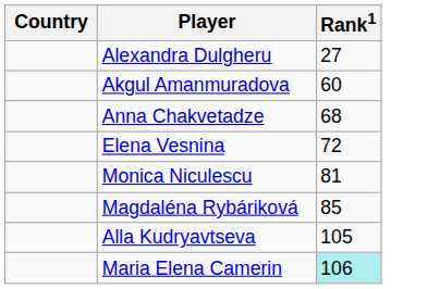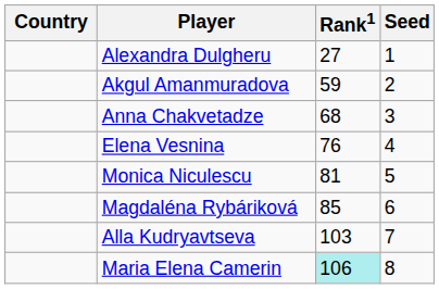 <table class="sortable wikitable">
 <tr>
 <th width="70">Country</th>
 <th width="175">Player</th>
 <th>Rank<sup>1</sup></th>
+<th>Seed</th>
 </tr>
 <tr>
 <td></td>
 <td><a href='#'>Alexandra Dulgheru</a></td>
 <td>27</td>
+<td>1</td>
 </tr>
 <tr>
 <td></td>
 <td><a href='#'>Akgul Amanmuradova</a></td>
-<td>60</td>
+<td>59</td>
+<td>2</td>
 </tr>
 <tr>
 <td></td>
 <td><a href='#'>Anna Chakvetadze</a></td>
 <td>68</td>
+<td>3</td>
 </tr>
 <tr>
 <td></td>
 <td><a href='#'>Elena Vesnina</a></td>
-<td>72</td>
+<td>76</td>
+<td>4</td>
 </tr>
 <tr>
 <td></td>
 <td><a href='#'>Monica Niculescu</a></td>
 <td>81</td>
+<td>5</td>
 </tr>
 <tr>
 <td></td>
 <td><a href='#'>Magdaléna Rybáriková</a></td>
 <td>85</td>
+<td>6</td>
 </tr>
 <tr>
 <td></td>
 <td><a href='#'>Alla Kudryavtseva</a></td>
-<td>105</td>
+<td>103</td>
+<td>7</td>
 </tr>
 <tr>
 <td></td>
 <td><a href='#'>Maria Elena Camerin</a></td>
 <td style="background: paleturquoise;">106</td>
+<td>8</td>
 </tr>
 </table>
